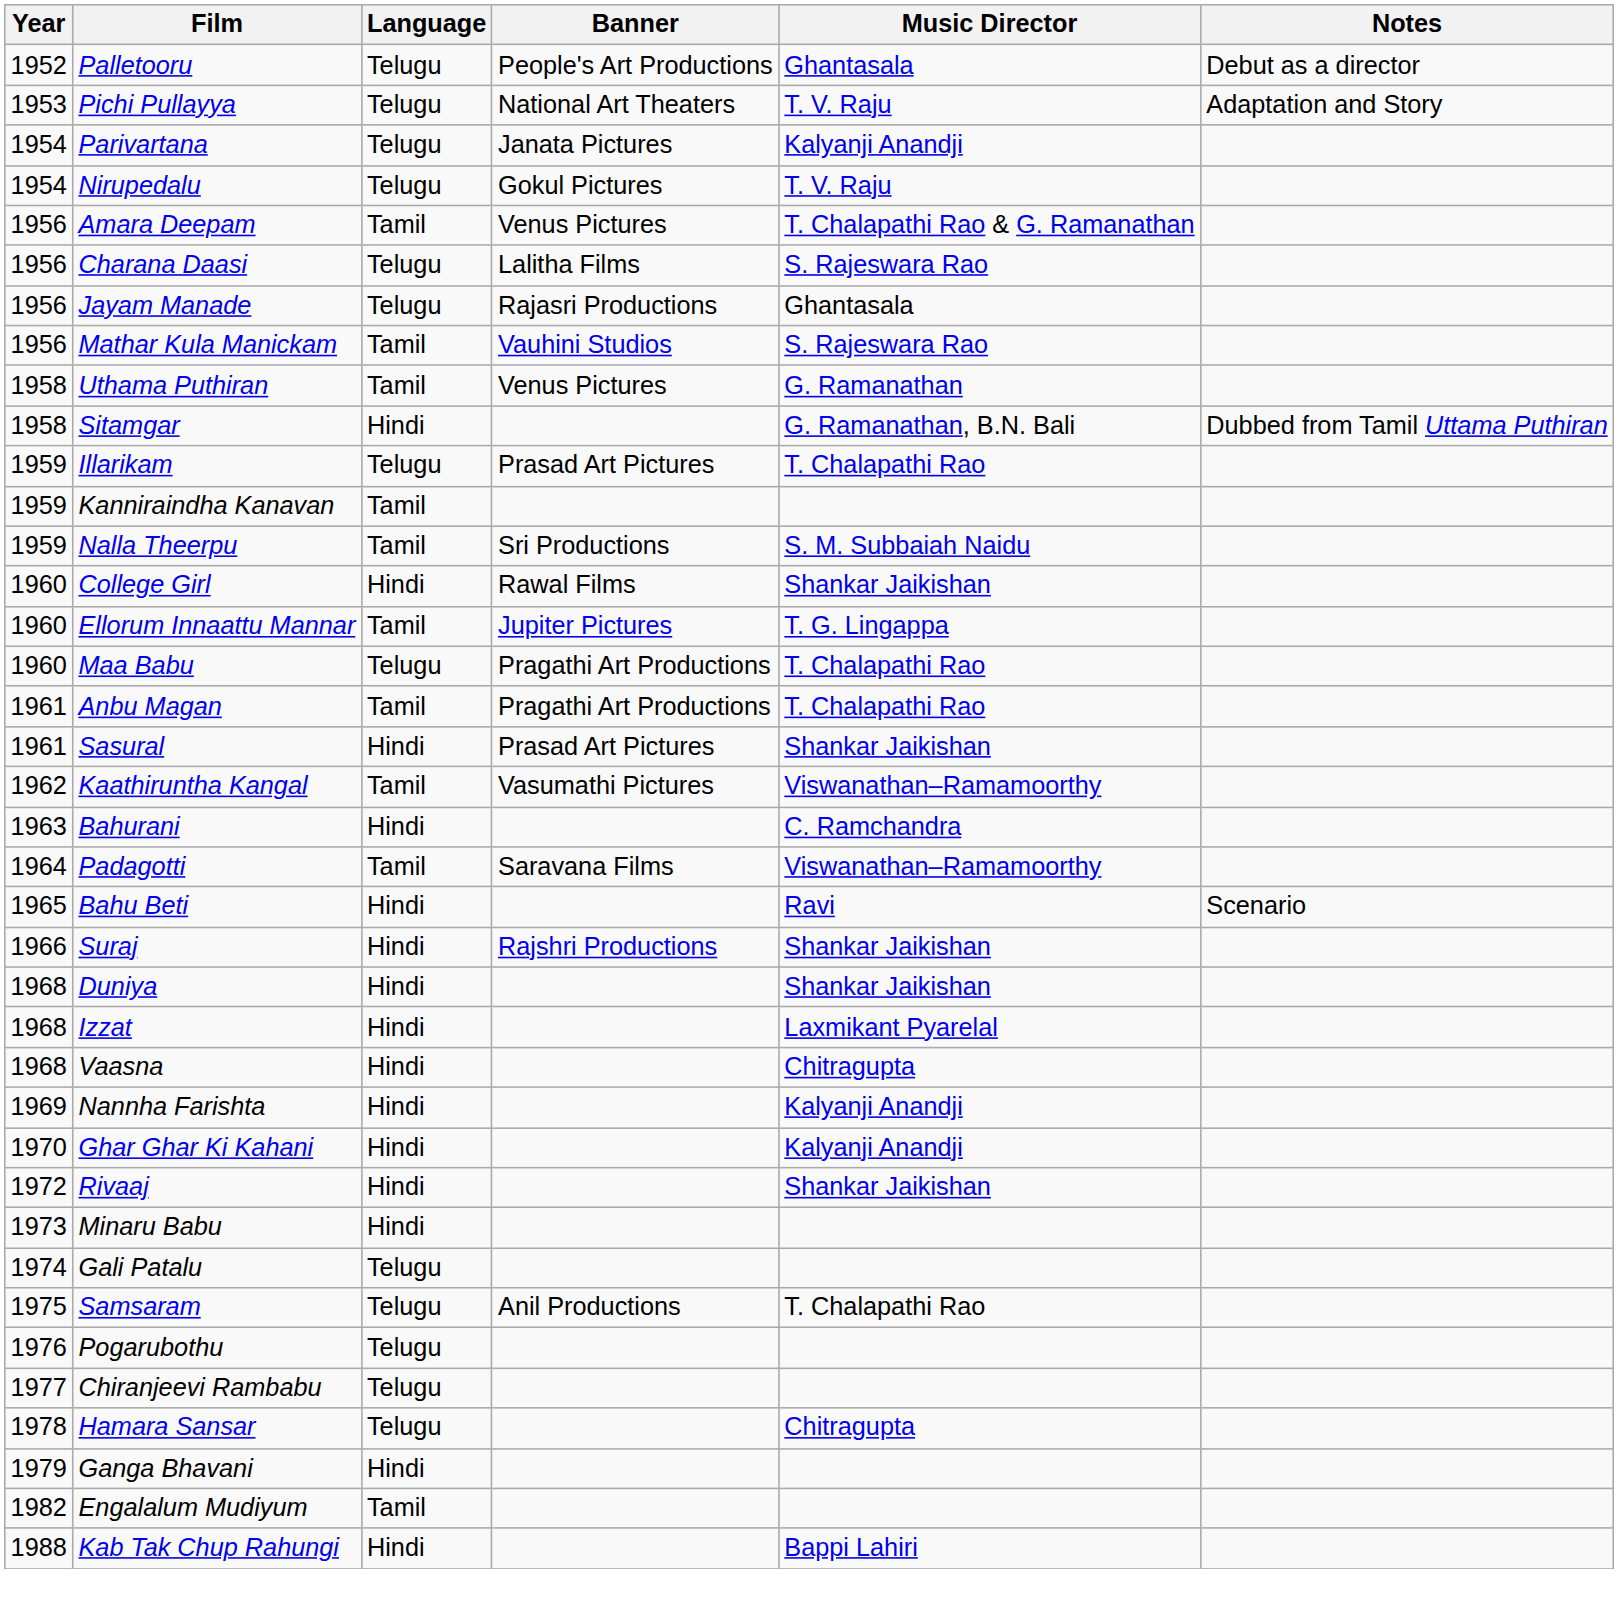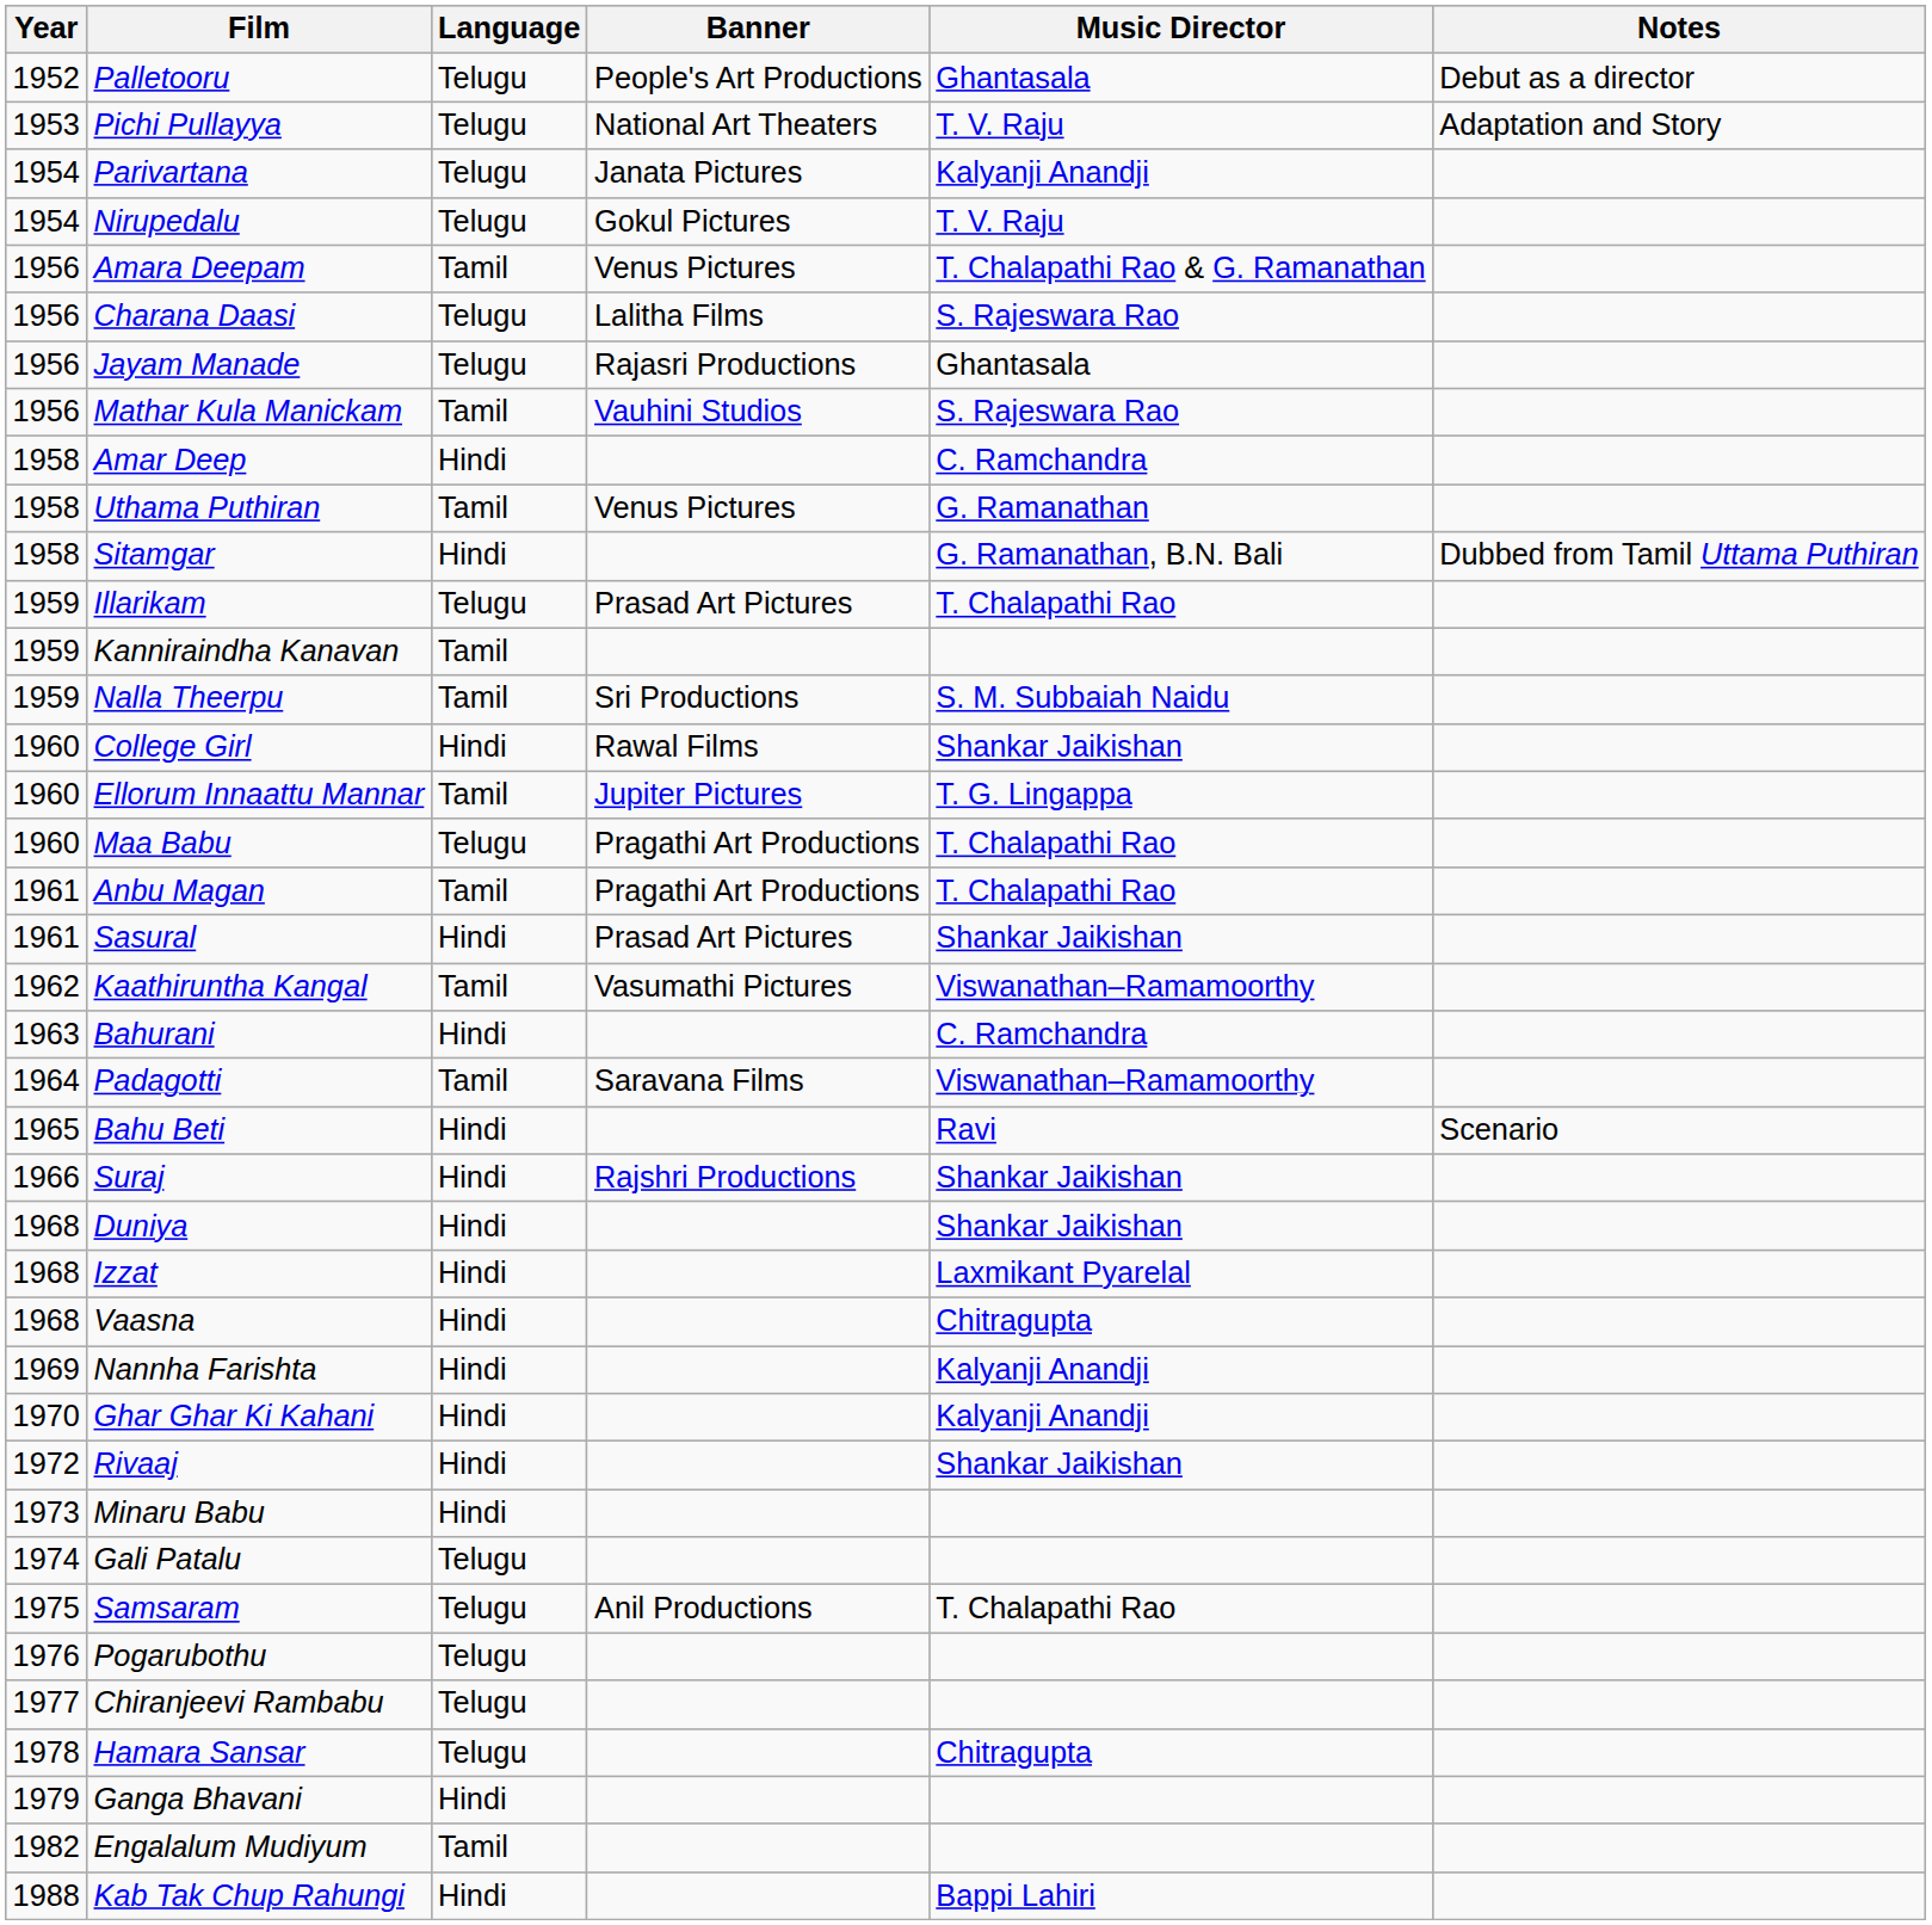 <table class="wikitable sortable">
 <tr>
 <th>Year</th>
 <th>Film</th>
 <th>Language</th>
 <th>Banner</th>
 <th>Music Director</th>
 <th>Notes</th>
 </tr>
 <tr>
 <td>1952</td>
 <td><em><a href='#'>Palletooru</a></em></td>
 <td>Telugu</td>
 <td>People's Art Productions</td>
 <td><a href='#'>Ghantasala</a></td>
 <td>Debut as a director</td>
 </tr>
 <tr>
 <td>1953</td>
 <td><em><a href='#'>Pichi Pullayya</a></em></td>
 <td>Telugu</td>
 <td>National Art Theaters</td>
 <td><a href='#'>T. V. Raju</a></td>
 <td>Adaptation and Story</td>
 </tr>
 <tr>
 <td>1954</td>
 <td><a href='#'><em>Parivartana</em></a></td>
 <td>Telugu</td>
 <td>Janata Pictures</td>
 <td><a href='#'>Kalyanji Anandji</a></td>
 <td></td>
 </tr>
 <tr>
 <td>1954</td>
 <td><em><a href='#'>Nirupedalu</a></em></td>
 <td>Telugu</td>
 <td>Gokul Pictures</td>
 <td><a href='#'>T. V. Raju</a></td>
 <td></td>
 </tr>
 <tr>
 <td>1956</td>
 <td><a href='#'><em>Amara Deepam</em></a></td>
 <td>Tamil</td>
 <td>Venus Pictures</td>
 <td><a href='#'>T. Chalapathi Rao</a> & <a href='#'>G. Ramanathan</a></td>
 <td></td>
 </tr>
 <tr>
 <td>1956</td>
 <td><em><a href='#'>Charana Daasi</a></em></td>
 <td>Telugu</td>
 <td>Lalitha Films</td>
 <td><a href='#'>S. Rajeswara Rao</a></td>
 <td></td>
 </tr>
 <tr>
 <td>1956</td>
 <td><em><a href='#'>Jayam Manade</a></em></td>
 <td>Telugu</td>
 <td>Rajasri Productions</td>
 <td>Ghantasala</td>
 <td></td>
 </tr>
 <tr>
 <td>1956</td>
 <td><em><a href='#'>Mathar Kula Manickam</a></em></td>
 <td>Tamil</td>
 <td><a href='#'>Vauhini Studios</a></td>
 <td><a href='#'>S. Rajeswara Rao</a></td>
+<td></td>
+</tr>
+<tr>
+<td>1958</td>
+<td><a href='#'><em>Amar Deep</em></a></td>
+<td>Hindi</td>
+<td></td>
+<td><a href='#'>C. Ramchandra</a></td>
 <td></td>
 </tr>
 <tr>
 <td>1958</td>
 <td><a href='#'><em>Uthama Puthiran</em></a></td>
 <td>Tamil</td>
 <td>Venus Pictures</td>
 <td><a href='#'>G. Ramanathan</a></td>
 <td></td>
 </tr>
 <tr>
 <td>1958</td>
 <td><em><a href='#'>Sitamgar</a></em></td>
 <td>Hindi</td>
 <td></td>
 <td><a href='#'>G. Ramanathan</a>, B.N. Bali</td>
 <td>Dubbed from Tamil <a href='#'><em>Uttama Puthiran</em></a></td>
 </tr>
 <tr>
 <td>1959</td>
 <td><em><a href='#'>Illarikam</a></em></td>
 <td>Telugu</td>
 <td>Prasad Art Pictures</td>
 <td><a href='#'>T. Chalapathi Rao</a></td>
 <td></td>
 </tr>
 <tr>
 <td>1959</td>
 <td><em>Kanniraindha Kanavan</em></td>
 <td>Tamil</td>
 <td></td>
 <td></td>
 <td></td>
 </tr>
 <tr>
 <td>1959</td>
 <td><em><a href='#'>Nalla Theerpu</a></em></td>
 <td>Tamil</td>
 <td>Sri Productions</td>
 <td><a href='#'>S. M. Subbaiah Naidu</a></td>
 <td></td>
 </tr>
 <tr>
 <td>1960</td>
 <td><a href='#'><em>College Girl</em></a></td>
 <td>Hindi</td>
 <td>Rawal Films</td>
 <td><a href='#'>Shankar Jaikishan</a></td>
 <td></td>
 </tr>
 <tr>
 <td>1960</td>
 <td><em><a href='#'>Ellorum Innaattu Mannar</a></em></td>
 <td>Tamil</td>
 <td><a href='#'>Jupiter Pictures</a></td>
 <td><a href='#'>T. G. Lingappa</a></td>
 <td></td>
 </tr>
 <tr>
 <td>1960</td>
 <td><em><a href='#'>Maa Babu</a></em></td>
 <td>Telugu</td>
 <td>Pragathi Art Productions</td>
 <td><a href='#'>T. Chalapathi Rao</a></td>
 <td></td>
 </tr>
 <tr>
 <td>1961</td>
 <td><em><a href='#'>Anbu Magan</a></em></td>
 <td>Tamil</td>
 <td>Pragathi Art Productions</td>
 <td><a href='#'>T. Chalapathi Rao</a></td>
 <td></td>
 </tr>
 <tr>
 <td>1961</td>
 <td><a href='#'><em>Sasural</em></a></td>
 <td>Hindi</td>
 <td>Prasad Art Pictures</td>
 <td><a href='#'>Shankar Jaikishan</a></td>
 <td></td>
 </tr>
 <tr>
 <td>1962</td>
 <td><em><a href='#'>Kaathiruntha Kangal</a></em></td>
 <td>Tamil</td>
 <td>Vasumathi Pictures</td>
 <td><a href='#'>Viswanathan–Ramamoorthy</a></td>
 <td></td>
 </tr>
 <tr>
 <td>1963</td>
 <td><a href='#'><em>Bahurani</em></a></td>
 <td>Hindi</td>
 <td></td>
 <td><a href='#'>C. Ramchandra</a></td>
 <td></td>
 </tr>
 <tr>
 <td>1964</td>
 <td><em><a href='#'>Padagotti</a></em></td>
 <td>Tamil</td>
 <td>Saravana Films</td>
 <td><a href='#'>Viswanathan–Ramamoorthy</a></td>
 <td></td>
 </tr>
 <tr>
 <td>1965</td>
 <td><em><a href='#'>Bahu Beti</a></em></td>
 <td>Hindi</td>
 <td></td>
 <td><a href='#'>Ravi</a></td>
 <td>Scenario</td>
 </tr>
 <tr>
 <td>1966</td>
 <td><a href='#'><em>Suraj</em></a></td>
 <td>Hindi</td>
 <td><a href='#'>Rajshri Productions</a></td>
 <td><a href='#'>Shankar Jaikishan</a></td>
 <td></td>
 </tr>
 <tr>
 <td>1968</td>
 <td><a href='#'><em>Duniya</em></a></td>
 <td>Hindi</td>
 <td></td>
 <td><a href='#'>Shankar Jaikishan</a></td>
 <td></td>
 </tr>
 <tr>
 <td>1968</td>
 <td><a href='#'><em>Izzat</em></a></td>
 <td>Hindi</td>
 <td></td>
 <td><a href='#'>Laxmikant Pyarelal</a></td>
 <td></td>
 </tr>
 <tr>
 <td>1968</td>
 <td><em>Vaasna</em></td>
 <td>Hindi</td>
 <td></td>
 <td><a href='#'>Chitragupta</a></td>
 <td></td>
 </tr>
 <tr>
 <td>1969</td>
 <td><em>Nannha Farishta</em></td>
 <td>Hindi</td>
 <td></td>
 <td><a href='#'>Kalyanji Anandji</a></td>
 <td></td>
 </tr>
 <tr>
 <td>1970</td>
 <td><em><a href='#'>Ghar Ghar Ki Kahani</a></em></td>
 <td>Hindi</td>
 <td></td>
 <td><a href='#'>Kalyanji Anandji</a></td>
 <td></td>
 </tr>
 <tr>
 <td>1972</td>
 <td><em><a href='#'>Rivaaj</a></em></td>
 <td>Hindi</td>
 <td></td>
 <td><a href='#'>Shankar Jaikishan</a></td>
 <td></td>
 </tr>
 <tr>
 <td>1973</td>
 <td><em>Minaru Babu</em></td>
 <td>Hindi</td>
 <td></td>
 <td></td>
 <td></td>
 </tr>
 <tr>
 <td>1974</td>
 <td><em>Gali Patalu</em></td>
 <td>Telugu</td>
 <td></td>
 <td></td>
 <td></td>
 </tr>
 <tr>
 <td>1975</td>
 <td><a href='#'><em>Samsaram</em></a></td>
 <td>Telugu</td>
 <td>Anil Productions</td>
 <td>T. Chalapathi Rao</td>
 <td></td>
 </tr>
 <tr>
 <td>1976</td>
 <td><em>Pogarubothu</em></td>
 <td>Telugu</td>
 <td></td>
 <td></td>
 <td></td>
 </tr>
 <tr>
 <td>1977</td>
 <td><em>Chiranjeevi Rambabu</em></td>
 <td>Telugu</td>
 <td></td>
 <td></td>
 <td></td>
 </tr>
 <tr>
 <td>1978</td>
 <td><em><a href='#'>Hamara Sansar</a></em></td>
 <td>Telugu</td>
 <td></td>
 <td><a href='#'>Chitragupta</a></td>
 <td></td>
 </tr>
 <tr>
 <td>1979</td>
 <td><em>Ganga Bhavani</em></td>
 <td>Hindi</td>
 <td></td>
 <td></td>
 <td></td>
 </tr>
 <tr>
 <td>1982</td>
 <td><em>Engalalum Mudiyum</em></td>
 <td>Tamil</td>
 <td></td>
 <td></td>
 <td></td>
 </tr>
 <tr>
 <td>1988</td>
 <td><em><a href='#'>Kab Tak Chup Rahungi</a></em></td>
 <td>Hindi</td>
 <td></td>
 <td><a href='#'>Bappi Lahiri</a></td>
 <td></td>
 </tr>
 </table>
